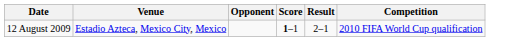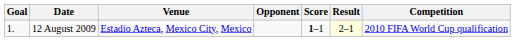 <table class="wikitable">
 <tr>
+<th>Goal</th>
 <th>Date</th>
 <th>Venue</th>
 <th>Opponent</th>
 <th>Score</th>
 <th>Result</th>
 <th>Competition</th>
 </tr>
 <tr>
+<td>1.</td>
 <td>12 August 2009</td>
 <td><a href='#'>Estadio Azteca</a>, <a href='#'>Mexico City</a>, <a href='#'>Mexico</a></td>
 <td></td>
 <td align=center><strong>1</strong>–1</td>
-<td align=center>2–1</td>
+<td align=center style="background: lightyellow;">2–1</td>
 <td><a href='#'>2010 FIFA World Cup qualification</a></td>
 </tr>
 </table>
